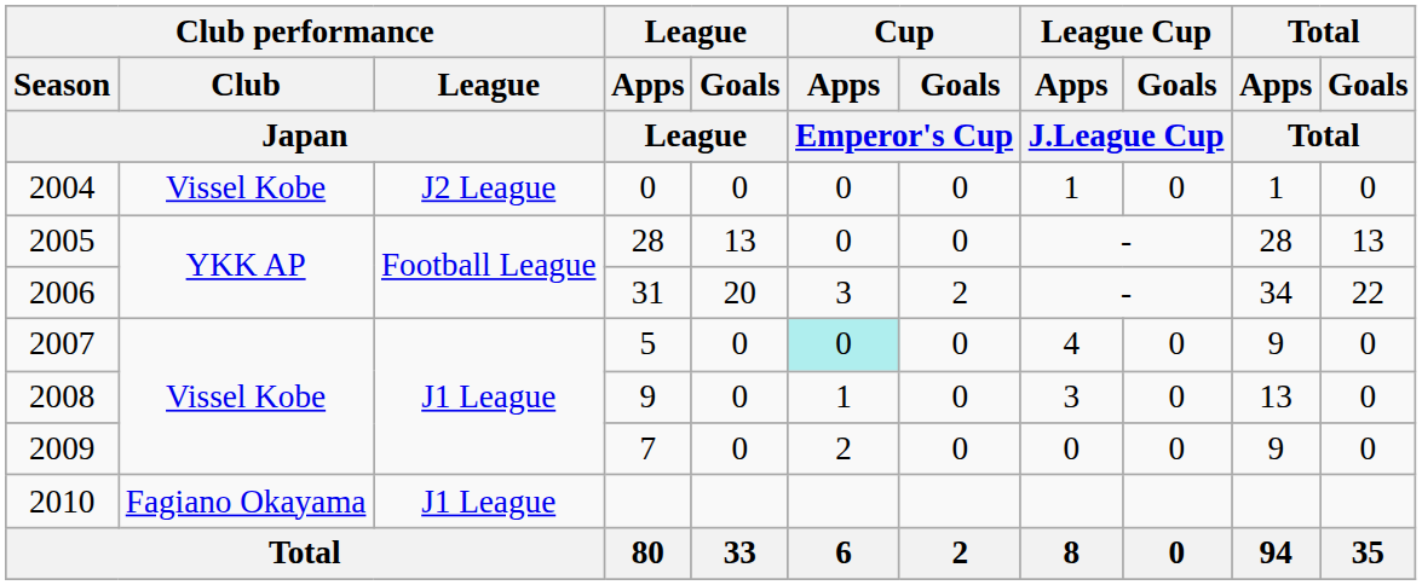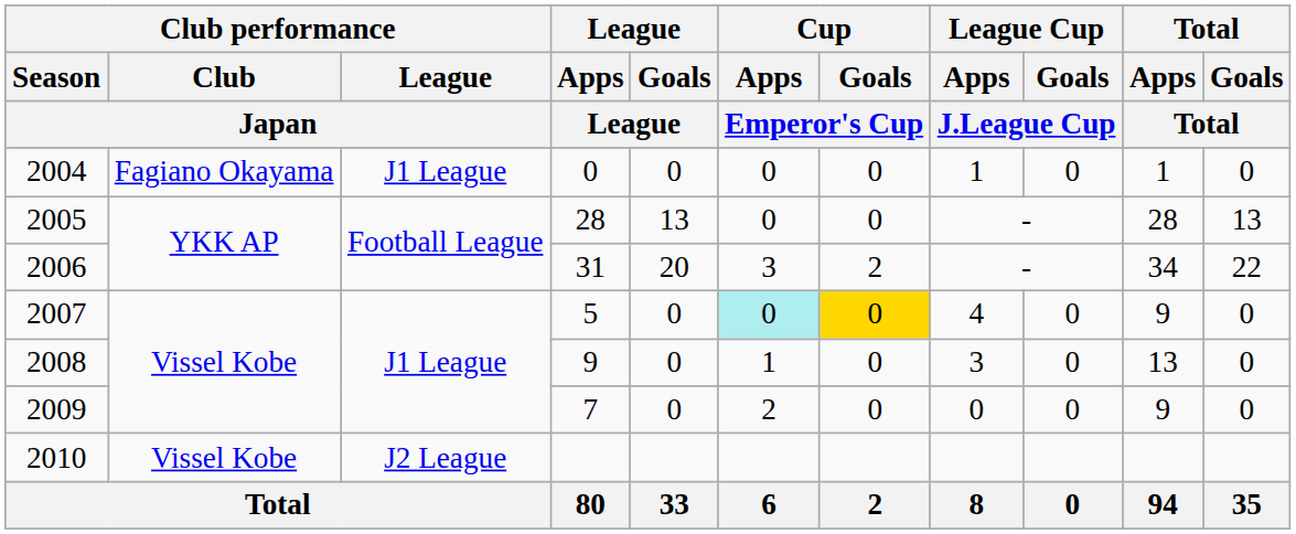 <table class="wikitable" style="text-align:center;">
 <tr>
 <th colspan=3>Club performance</th>
 <th colspan=2>League</th>
 <th colspan=2>Cup</th>
 <th colspan=2>League Cup</th>
 <th colspan=2>Total</th>
 </tr>
 <tr>
 <th>Season</th>
 <th>Club</th>
 <th>League</th>
 <th>Apps</th>
 <th>Goals</th>
 <th>Apps</th>
 <th>Goals</th>
 <th>Apps</th>
 <th>Goals</th>
 <th>Apps</th>
 <th>Goals</th>
 </tr>
 <tr>
 <th colspan=3>Japan</th>
 <th colspan=2>League</th>
 <th colspan=2><a href='#'>Emperor's Cup</a></th>
 <th colspan=2><a href='#'>J.League Cup</a></th>
 <th colspan=2>Total</th>
 </tr>
 <tr>
 <td>2004</td>
-<td><a href='#'>Vissel Kobe</a></td>
-<td><a href='#'>J2 League</a></td>
+<td><a href='#'>Fagiano Okayama</a></td>
+<td><a href='#'>J1 League</a></td>
 <td>0</td>
 <td>0</td>
 <td>0</td>
 <td>0</td>
 <td>1</td>
 <td>0</td>
 <td>1</td>
 <td>0</td>
 </tr>
 <tr>
 <td>2005</td>
 <td rowspan="2"><a href='#'>YKK AP</a></td>
 <td rowspan="2"><a href='#'>Football League</a></td>
 <td>28</td>
 <td>13</td>
 <td>0</td>
 <td>0</td>
 <td colspan="2">-</td>
 <td>28</td>
 <td>13</td>
 </tr>
 <tr>
 <td>2006</td>
 <td>31</td>
 <td>20</td>
 <td>3</td>
 <td>2</td>
 <td colspan="2">-</td>
 <td>34</td>
 <td>22</td>
 </tr>
 <tr>
 <td>2007</td>
 <td rowspan="3"><a href='#'>Vissel Kobe</a></td>
 <td rowspan="3"><a href='#'>J1 League</a></td>
 <td>5</td>
 <td>0</td>
 <td style="background: paleturquoise;">0</td>
-<td>0</td>
+<td style="background: gold;">0</td>
 <td>4</td>
 <td>0</td>
 <td>9</td>
 <td>0</td>
 </tr>
 <tr>
 <td>2008</td>
 <td>9</td>
 <td>0</td>
 <td>1</td>
 <td>0</td>
 <td>3</td>
 <td>0</td>
 <td>13</td>
 <td>0</td>
 </tr>
 <tr>
 <td>2009</td>
 <td>7</td>
 <td>0</td>
 <td>2</td>
 <td>0</td>
 <td>0</td>
 <td>0</td>
 <td>9</td>
 <td>0</td>
 </tr>
 <tr>
 <td>2010</td>
-<td><a href='#'>Fagiano Okayama</a></td>
-<td><a href='#'>J1 League</a></td>
+<td><a href='#'>Vissel Kobe</a></td>
+<td><a href='#'>J2 League</a></td>
 <td></td>
 <td></td>
 <td></td>
 <td></td>
 <td></td>
 <td></td>
 <td></td>
 <td></td>
 </tr>
 <tr>
 <th colspan=3>Total</th>
 <th>80</th>
 <th>33</th>
 <th>6</th>
 <th>2</th>
 <th>8</th>
 <th>0</th>
 <th>94</th>
 <th>35</th>
 </tr>
 </table>
